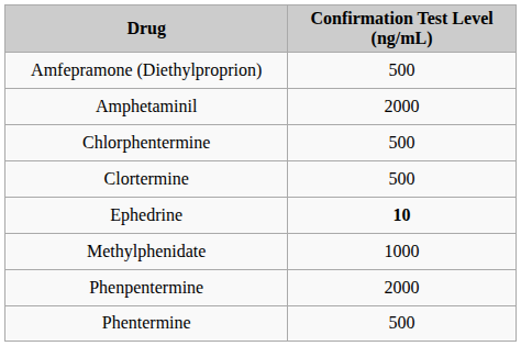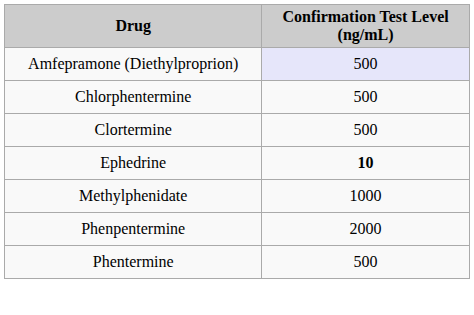 <table class="wikitable" border="1">
 <tr valign="center">
 <td style="font-weight:bold" width="250" Height="12.75" COLSPAN=1 bgcolor="#CCCCCC" ALIGN="center">Drug</td>
 <td style="font-weight:bold" width="200" bgcolor="#CCCCCC" ALIGN="center">Confirmation Test Level (ng/mL)</td>
 </tr>
 <tr valign="center">
 <td Height="25.5" align="center">Amfepramone (Diethylproprion)</td>
-<td align="center">500</td>
-</tr>
-<tr valign="center">
-<td Height="25.5" align="center">Amphetaminil</td>
-<td align="center">2000</td>
+<td align="center" style="background: lavender;">500</td>
 </tr>
 <tr valign="center">
 <td Height="25.5" align="center">Chlorphentermine</td>
 <td align="center">500</td>
 </tr>
 <tr valign="center">
 <td Height="25.5" align="center">Clortermine</td>
 <td align="center">500</td>
 </tr>
 <tr valign="center">
 <td Height="25.5" align="center">Ephedrine</td>
 <td align="center"><strong>10</strong></td>
 </tr>
 <tr valign="center">
 <td Height="25.5" align="center">Methylphenidate</td>
 <td align="center">1000</td>
 </tr>
 <tr valign="center">
 <td Height="25.5" align="center">Phenpentermine</td>
 <td align="center">2000</td>
 </tr>
 <tr valign="center">
 <td Height="25.5" align="center">Phentermine</td>
 <td align="center">500</td>
 </tr>
 </table>
